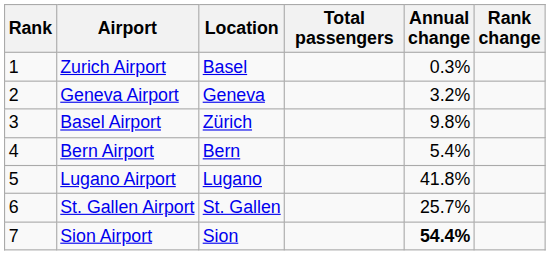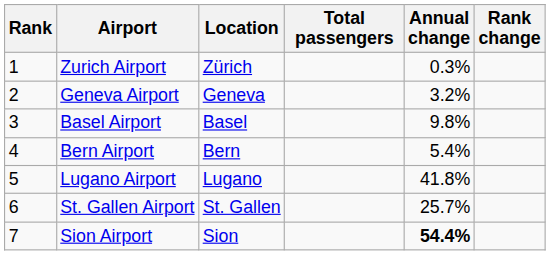 <table class="wikitable">
 <tr>
 <th>Rank</th>
 <th>Airport</th>
 <th>Location</th>
 <th style="width:100px">Total<br>passengers</th>
 <th>Annual<br>change</th>
 <th>Rank<br>change</th>
 </tr>
 <tr>
 <td>1</td>
 <td><a href='#'>Zurich Airport</a></td>
-<td><a href='#'>Basel</a></td>
+<td><a href='#'>Zürich</a></td>
 <td align="right"></td>
 <td align="right">0.3%</td>
 <td style="text-align:center;"></td>
 </tr>
 <tr>
 <td>2</td>
 <td><a href='#'>Geneva Airport</a></td>
 <td><a href='#'>Geneva</a></td>
 <td align="right"></td>
 <td align="right">3.2%</td>
 <td style="text-align:center;"></td>
 </tr>
 <tr>
 <td>3</td>
 <td><a href='#'>Basel Airport</a></td>
-<td><a href='#'>Zürich</a></td>
+<td><a href='#'>Basel</a></td>
 <td align="right"></td>
 <td align="right">9.8%</td>
 <td style="text-align:center;"></td>
 </tr>
 <tr>
 <td>4</td>
 <td><a href='#'>Bern Airport</a></td>
 <td><a href='#'>Bern</a></td>
 <td align="right"></td>
 <td align="right">5.4%</td>
 <td style="text-align:center;"></td>
 </tr>
 <tr>
 <td>5</td>
 <td><a href='#'>Lugano Airport</a></td>
 <td><a href='#'>Lugano</a></td>
 <td align="right"></td>
 <td align="right">41.8%</td>
 <td style="text-align:center;"></td>
 </tr>
 <tr>
 <td>6</td>
 <td><a href='#'>St. Gallen Airport</a></td>
 <td><a href='#'>St. Gallen</a></td>
 <td align="right"></td>
 <td align="right">25.7%</td>
 <td style="text-align:center;"></td>
 </tr>
 <tr>
 <td>7</td>
 <td><a href='#'>Sion Airport</a></td>
 <td><a href='#'>Sion</a></td>
 <td align="right"></td>
 <td align="right"><strong>54.4%</strong></td>
 <td style="text-align:center;"></td>
 </tr>
 </table>
